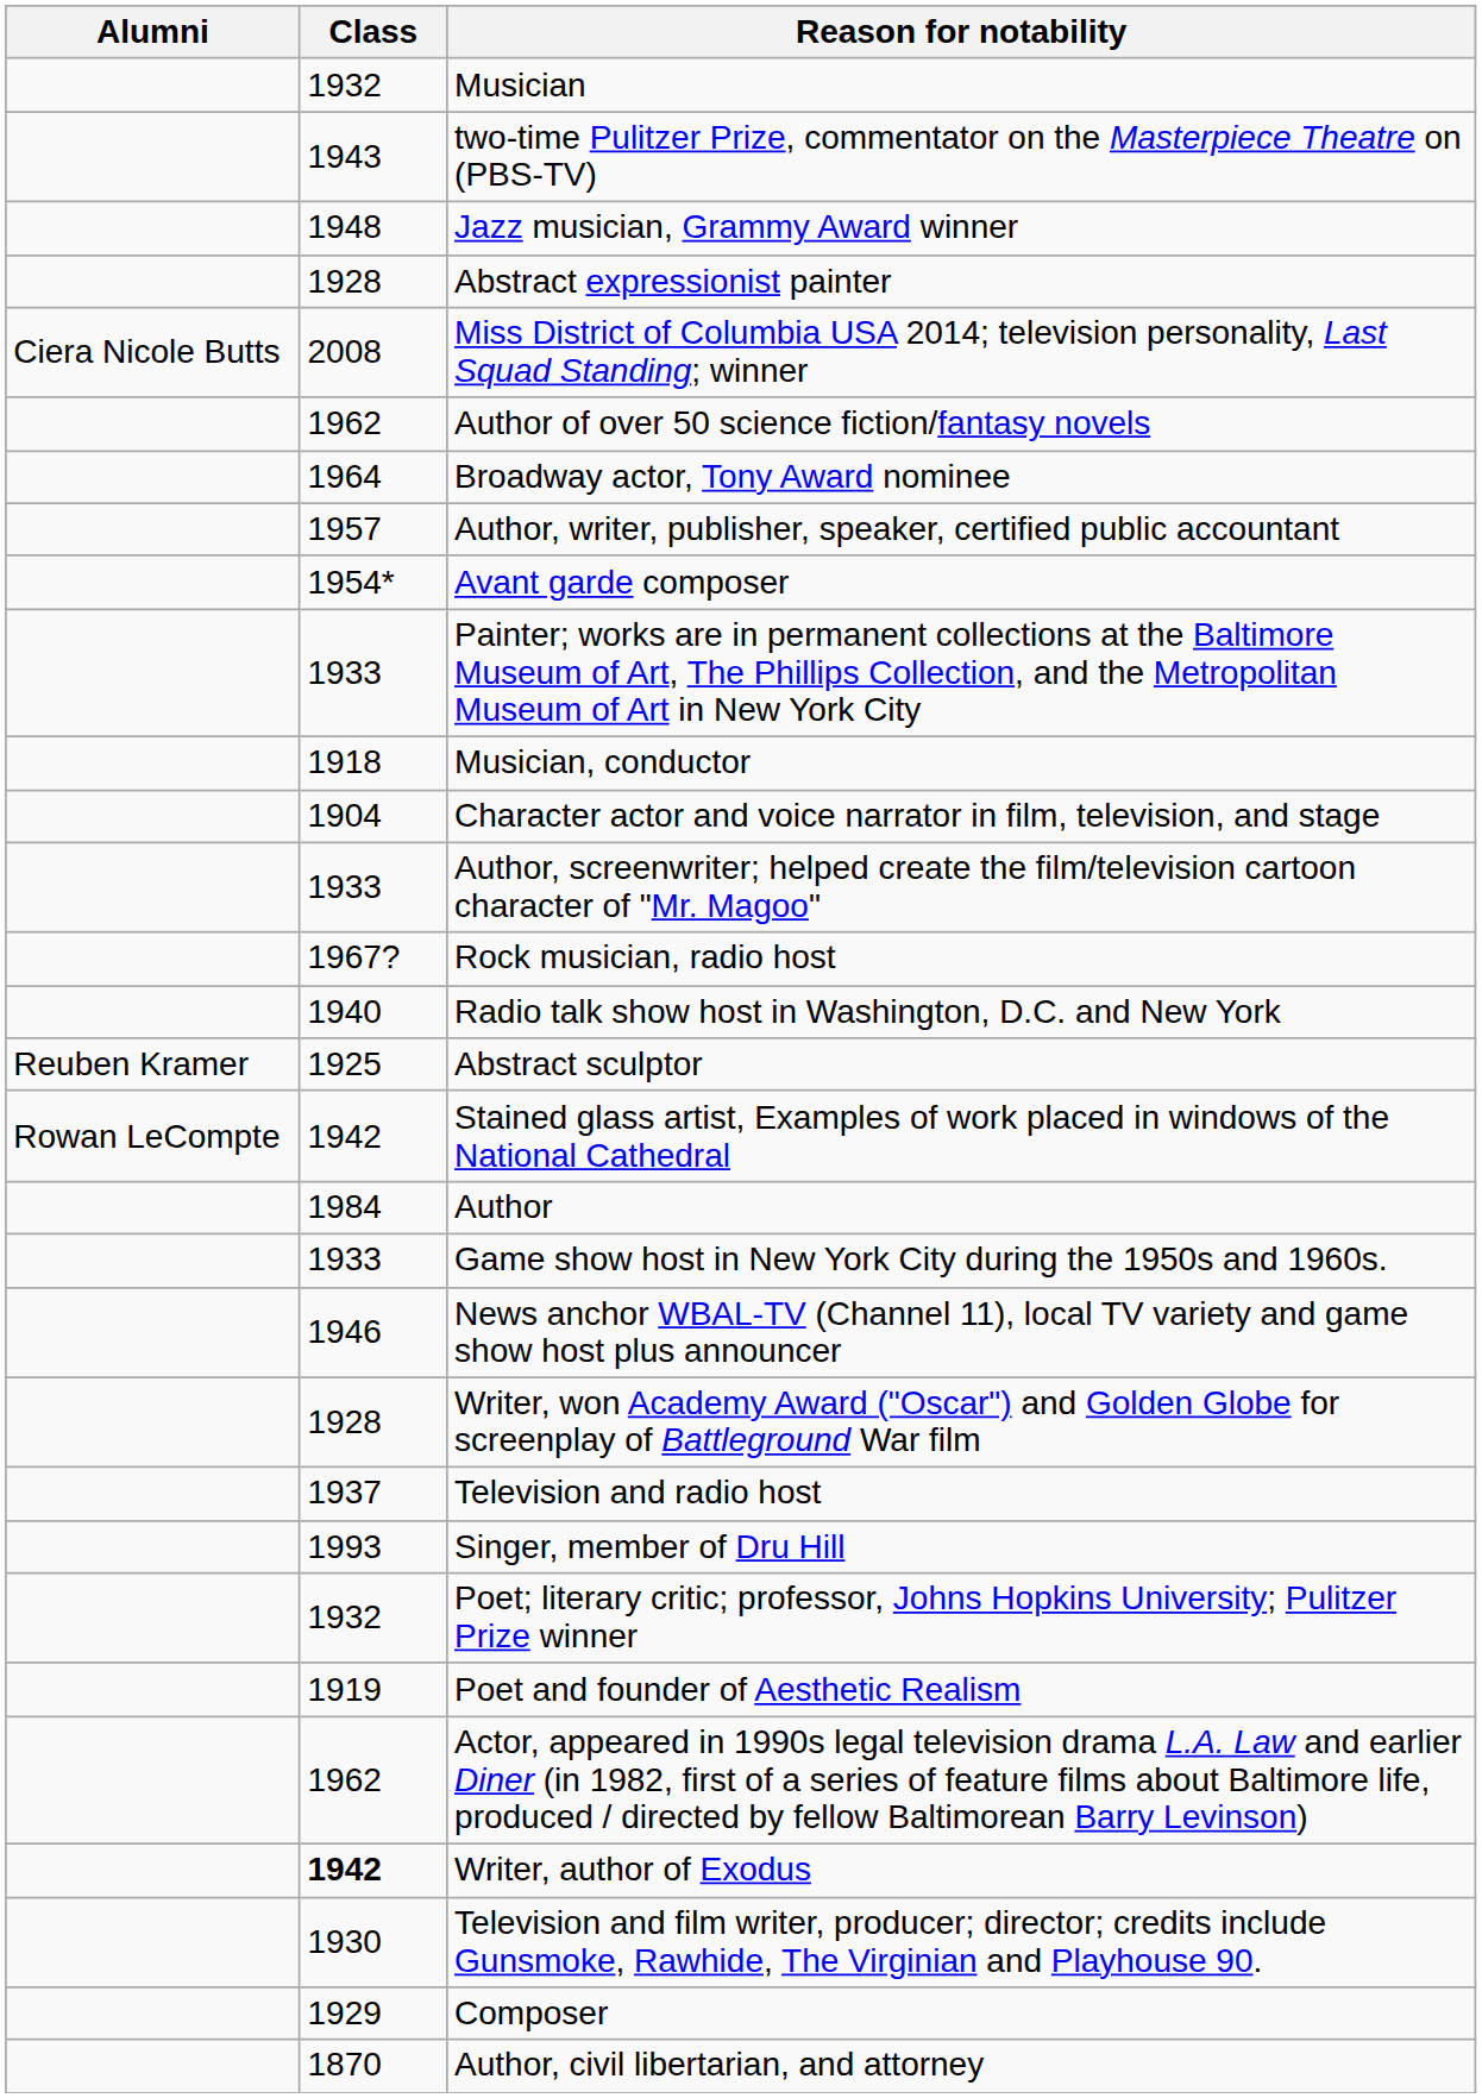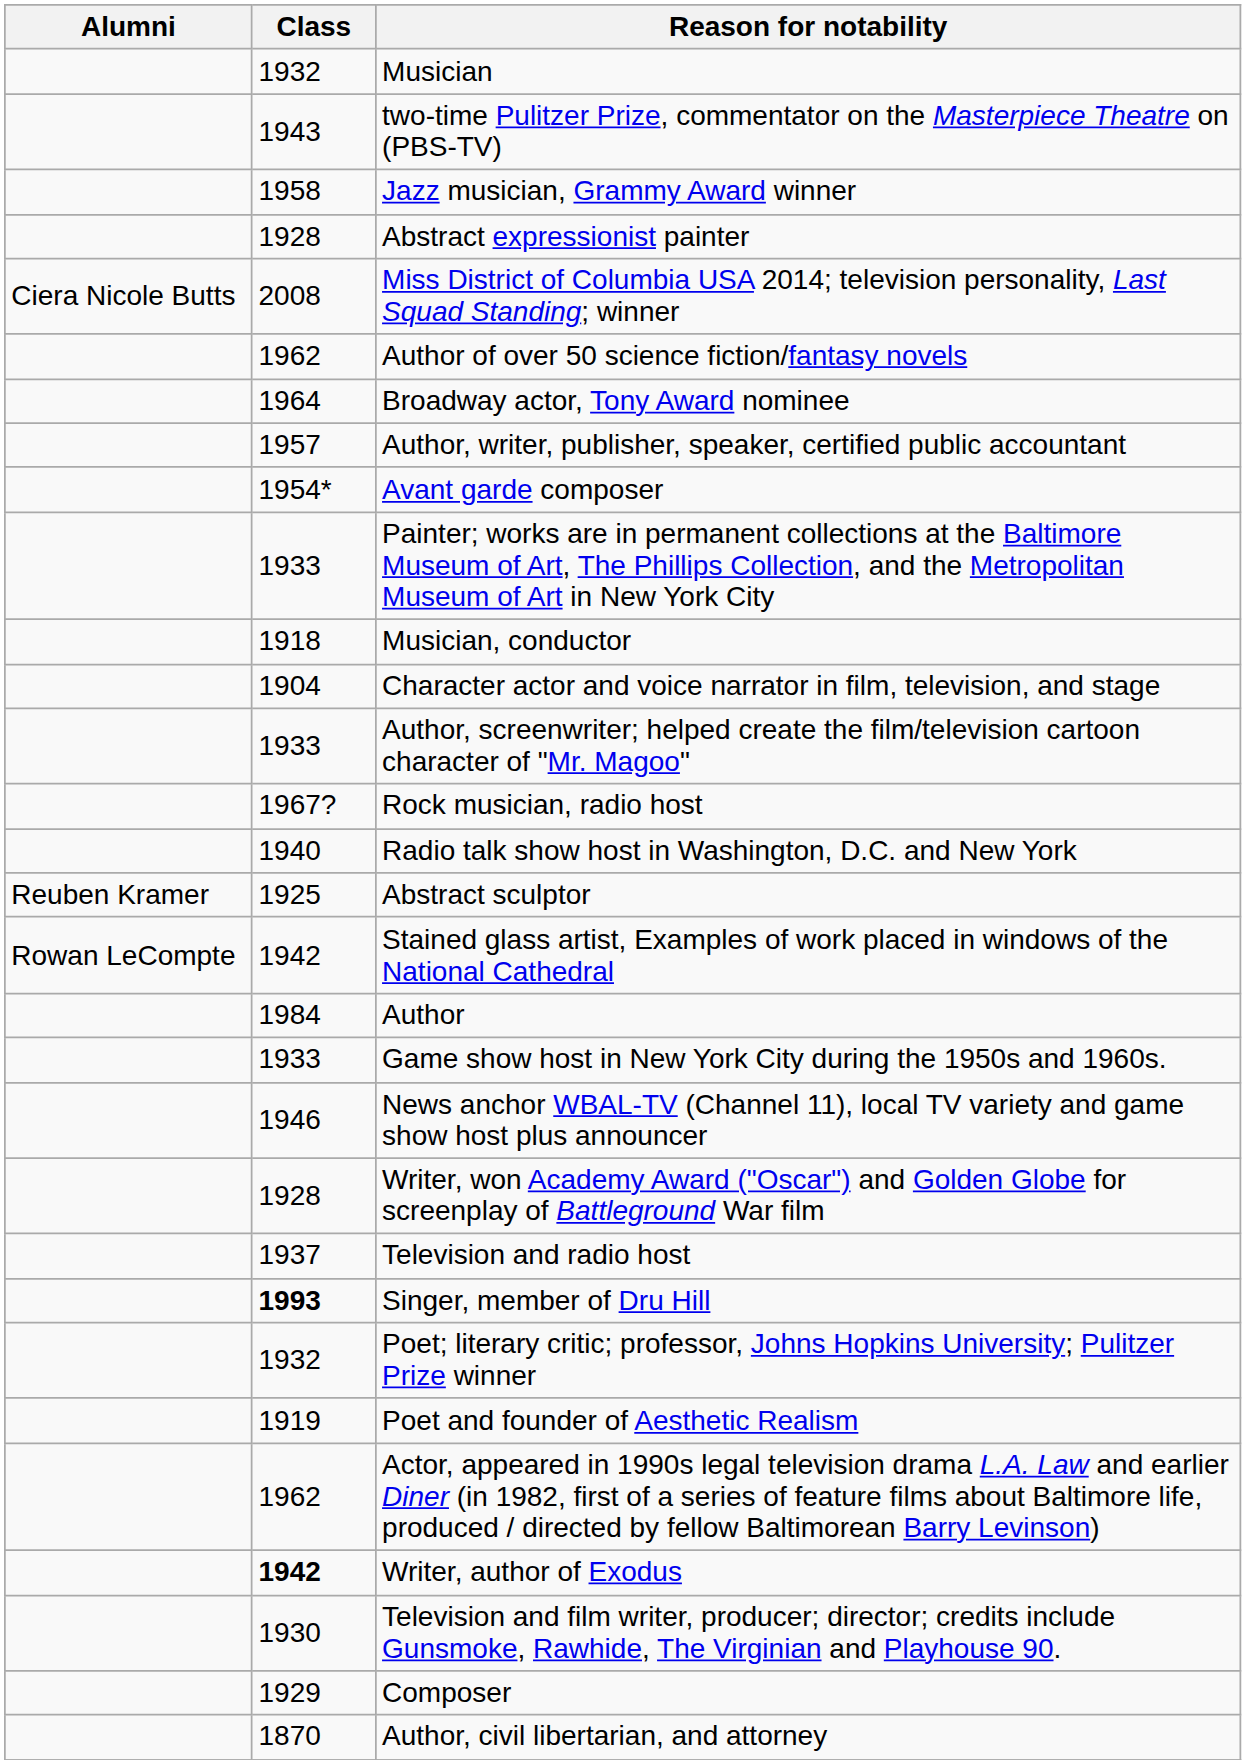 <table class="sortable wikitable" style="width:80%">
 <tr>
 <th style="width:20%;">Alumni</th>
 <th style="width:10%;">Class</th>
 <th style="width:70%;">Reason for notability</th>
 </tr>
 <tr>
 <td></td>
 <td>1932</td>
 <td>Musician</td>
 </tr>
 <tr>
 <td></td>
 <td>1943</td>
 <td>two-time <a href='#'>Pulitzer Prize</a>, commentator on the <em><a href='#'>Masterpiece Theatre</a></em> on (PBS-TV)</td>
 </tr>
 <tr>
 <td></td>
-<td>1948</td>
+<td>1958</td>
 <td><a href='#'>Jazz</a> musician, <a href='#'>Grammy Award</a> winner</td>
 </tr>
 <tr>
 <td></td>
 <td>1928</td>
 <td>Abstract <a href='#'>expressionist</a> painter</td>
 </tr>
 <tr>
 <td>Ciera Nicole Butts</td>
 <td>2008</td>
 <td><a href='#'>Miss District of Columbia USA</a> 2014; television personality, <em><a href='#'>Last Squad Standing</a></em>; winner</td>
 </tr>
 <tr>
 <td></td>
 <td>1962</td>
 <td>Author of over 50 science fiction/<a href='#'>fantasy novels</a></td>
 </tr>
 <tr>
 <td></td>
 <td>1964</td>
 <td>Broadway actor, <a href='#'>Tony Award</a> nominee</td>
 </tr>
 <tr>
 <td></td>
 <td>1957</td>
 <td>Author, writer, publisher, speaker, certified public accountant</td>
 </tr>
 <tr>
 <td></td>
 <td>1954*</td>
 <td><a href='#'>Avant garde</a> composer</td>
 </tr>
 <tr>
 <td></td>
 <td>1933</td>
 <td>Painter; works are in permanent collections at the <a href='#'>Baltimore Museum of Art</a>, <a href='#'>The Phillips Collection</a>, and the <a href='#'>Metropolitan Museum of Art</a> in New York City</td>
 </tr>
 <tr>
 <td></td>
 <td>1918</td>
 <td>Musician, conductor</td>
 </tr>
 <tr>
 <td></td>
 <td>1904</td>
 <td>Character actor and voice narrator in film, television, and stage</td>
 </tr>
 <tr>
 <td></td>
 <td>1933</td>
 <td>Author, screenwriter; helped create the film/television cartoon character of "<a href='#'>Mr. Magoo</a>"</td>
 </tr>
 <tr>
 <td></td>
 <td>1967?</td>
 <td>Rock musician, radio host</td>
 </tr>
 <tr>
 <td></td>
 <td>1940</td>
 <td>Radio talk show host in Washington, D.C. and New York</td>
 </tr>
 <tr>
 <td>Reuben Kramer</td>
 <td>1925</td>
 <td>Abstract sculptor</td>
 </tr>
 <tr>
 <td>Rowan LeCompte</td>
 <td>1942</td>
 <td>Stained glass artist, Examples of work placed in windows of the <a href='#'>National Cathedral</a></td>
 </tr>
 <tr>
 <td></td>
 <td>1984</td>
 <td>Author</td>
 </tr>
 <tr>
 <td></td>
 <td>1933</td>
 <td>Game show host in New York City during the 1950s and 1960s.</td>
 </tr>
 <tr>
 <td></td>
 <td>1946</td>
 <td>News anchor <a href='#'>WBAL-TV</a> (Channel 11), local TV variety and game show host plus announcer</td>
 </tr>
 <tr>
 <td></td>
 <td>1928</td>
 <td>Writer, won <a href='#'>Academy Award ("Oscar")</a> and <a href='#'>Golden Globe</a> for screenplay of <em><a href='#'>Battleground</a></em> War film</td>
 </tr>
 <tr>
 <td></td>
 <td>1937</td>
 <td>Television and radio host</td>
 </tr>
 <tr>
 <td></td>
-<td>1993</td>
+<td><strong>1993</strong></td>
 <td>Singer, member of <a href='#'>Dru Hill</a></td>
 </tr>
 <tr>
 <td></td>
 <td>1932</td>
 <td>Poet; literary critic; professor, <a href='#'>Johns Hopkins University</a>; <a href='#'>Pulitzer Prize</a> winner</td>
 </tr>
 <tr>
 <td></td>
 <td>1919</td>
 <td>Poet and founder of <a href='#'>Aesthetic Realism</a></td>
 </tr>
 <tr>
 <td></td>
 <td>1962</td>
 <td>Actor, appeared in 1990s legal television drama <em><a href='#'>L.A. Law</a></em> and earlier <em><a href='#'>Diner</a></em> (in 1982, first of a series of feature films about Baltimore life, produced  / directed by fellow Baltimorean <a href='#'>Barry Levinson</a>)</td>
 </tr>
 <tr>
 <td></td>
 <td><strong>1942</strong></td>
 <td>Writer, author of <a href='#'>Exodus</a></td>
 </tr>
 <tr>
 <td></td>
 <td>1930</td>
 <td>Television and film writer, producer; director; credits include  <a href='#'>Gunsmoke</a>, <a href='#'>Rawhide</a>, <a href='#'>The Virginian</a> and <a href='#'>Playhouse 90</a>.</td>
 </tr>
 <tr>
 <td></td>
 <td>1929</td>
 <td>Composer</td>
 </tr>
 <tr>
 <td></td>
 <td>1870</td>
 <td>Author, civil libertarian, and attorney</td>
 </tr>
 <tr>
 </tr>
 </table>
